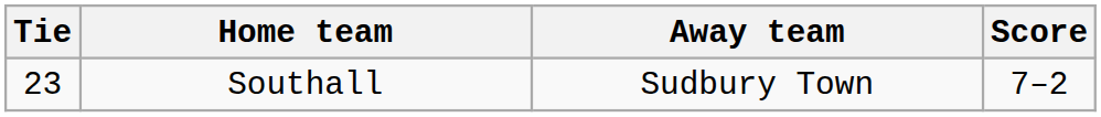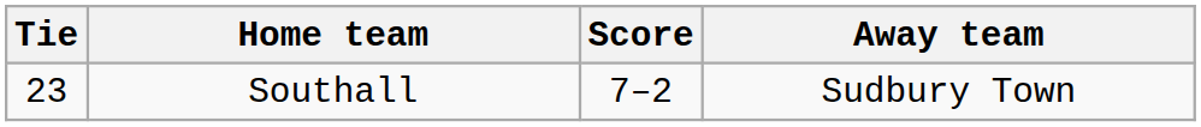 <table class="wikitable" style="text-align:center;">
 <tr>
 <th width=20>Tie</th>
 <th width=175>Home team</th>
+<th width=20>Score</th>
 <th width=175>Away team</th>
-<th width=20>Score</th>
 </tr>
 <tr>
 <td>23</td>
 <td>Southall</td>
+<td>7–2</td>
 <td>Sudbury Town</td>
-<td>7–2</td>
 </tr>
 </table>
